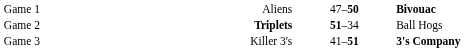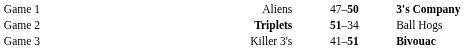 <table style="width:100%;" cellspacing="1">
 <tr>
 <th width=15%></th>
 <th width=25%></th>
 <th width=10%></th>
 <th width=25%></th>
 </tr>
 <tr style=font-size:90%>
 <td align=right>Game 1</td>
 <td align=right>Aliens</td>
 <td align=center>47–<strong>50</strong></td>
-<td><strong>Bivouac</strong></td>
+<td><strong>3's Company</strong></td>
 <td></td>
 </tr>
 <tr style=font-size:90%>
 <td align=right>Game 2</td>
 <td align=right><strong>Triplets</strong></td>
 <td align=center><strong>51</strong>–34</td>
 <td>Ball Hogs</td>
 <td></td>
 </tr>
 <tr style=font-size:90%>
 <td align=right>Game 3</td>
 <td align=right>Killer 3's</td>
 <td align=center>41–<strong>51</strong></td>
-<td><strong>3's Company</strong></td>
+<td><strong>Bivouac</strong></td>
 <td></td>
 </tr>
 </table>
